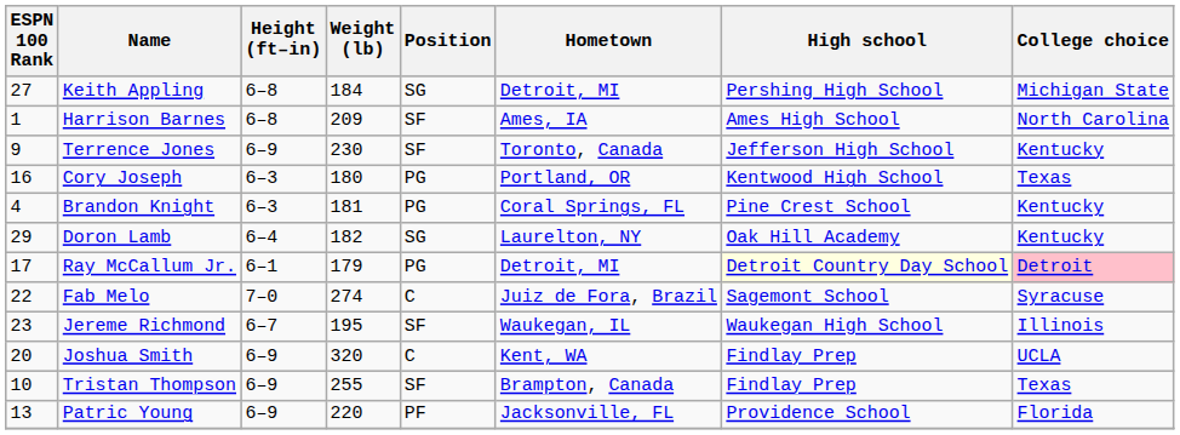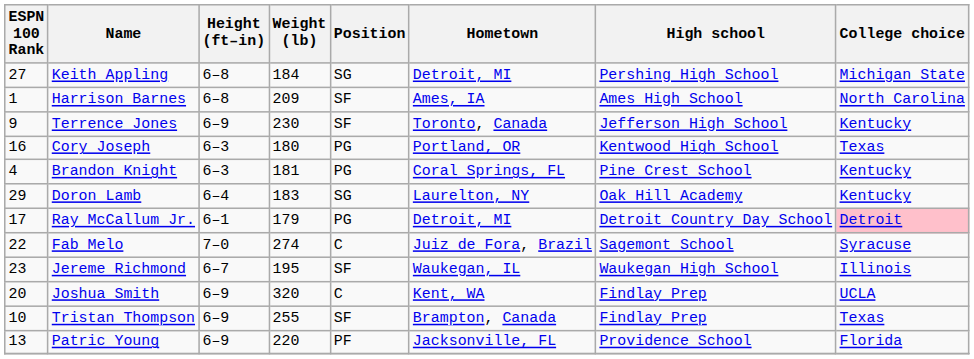 <table class="wikitable sortable" style="font-size: 75%" style="width: 75%">
 <tr>
 <th>ESPN<br> 100 <br> Rank</th>
 <th>Name</th>
 <th>Height<br>(ft–in)</th>
 <th>Weight<br>(lb)</th>
 <th>Position</th>
 <th>Hometown</th>
 <th>High school</th>
 <th>College choice</th>
 </tr>
 <tr>
 <td>27</td>
 <td><a href='#'>Keith Appling</a></td>
 <td>6–8</td>
 <td>184</td>
 <td>SG</td>
 <td><a href='#'>Detroit, MI</a></td>
 <td><a href='#'>Pershing High School</a></td>
 <td><a href='#'>Michigan State</a></td>
 </tr>
 <tr>
 <td>1</td>
 <td><a href='#'>Harrison Barnes</a></td>
 <td>6–8</td>
 <td>209</td>
 <td>SF</td>
 <td><a href='#'>Ames, IA</a></td>
 <td><a href='#'>Ames High School</a></td>
 <td><a href='#'>North Carolina</a></td>
 </tr>
 <tr>
 <td>9</td>
 <td><a href='#'>Terrence Jones</a></td>
 <td>6–9</td>
 <td>230</td>
 <td>SF</td>
 <td><a href='#'>Toronto</a>, <a href='#'>Canada</a></td>
 <td><a href='#'>Jefferson High School</a></td>
 <td><a href='#'>Kentucky</a></td>
 </tr>
 <tr>
 <td>16</td>
 <td><a href='#'>Cory Joseph</a></td>
 <td>6–3</td>
 <td>180</td>
 <td>PG</td>
 <td><a href='#'>Portland, OR</a></td>
 <td><a href='#'>Kentwood High School</a></td>
 <td><a href='#'>Texas</a></td>
 </tr>
 <tr>
 <td>4</td>
 <td><a href='#'>Brandon Knight</a></td>
 <td>6–3</td>
 <td>181</td>
 <td>PG</td>
 <td><a href='#'>Coral Springs, FL</a></td>
 <td><a href='#'>Pine Crest School</a></td>
 <td><a href='#'>Kentucky</a></td>
 </tr>
 <tr>
 <td>29</td>
 <td><a href='#'>Doron Lamb</a></td>
 <td>6–4</td>
-<td>182</td>
+<td>183</td>
 <td>SG</td>
 <td><a href='#'>Laurelton, NY</a></td>
 <td><a href='#'>Oak Hill Academy</a></td>
 <td><a href='#'>Kentucky</a></td>
 </tr>
 <tr>
 <td>17</td>
 <td><a href='#'>Ray McCallum Jr.</a></td>
 <td>6–1</td>
 <td>179</td>
 <td>PG</td>
 <td><a href='#'>Detroit, MI</a></td>
-<td style="background: lightyellow;"><a href='#'>Detroit Country Day School</a></td>
+<td><a href='#'>Detroit Country Day School</a></td>
 <td style="background: pink;"><a href='#'>Detroit</a></td>
 </tr>
 <tr>
 <td>22</td>
 <td><a href='#'>Fab Melo</a></td>
 <td>7–0</td>
 <td>274</td>
 <td>C</td>
 <td><a href='#'>Juiz de Fora</a>, <a href='#'>Brazil</a></td>
 <td><a href='#'>Sagemont School</a></td>
 <td><a href='#'>Syracuse</a></td>
 </tr>
 <tr>
 <td>23</td>
 <td><a href='#'>Jereme Richmond</a></td>
 <td>6–7</td>
 <td>195</td>
 <td>SF</td>
 <td><a href='#'>Waukegan, IL</a></td>
 <td><a href='#'>Waukegan High School</a></td>
 <td><a href='#'>Illinois</a></td>
 </tr>
 <tr>
 <td>20</td>
 <td><a href='#'>Joshua Smith</a></td>
 <td>6–9</td>
 <td>320</td>
 <td>C</td>
 <td><a href='#'>Kent, WA</a></td>
 <td><a href='#'>Findlay Prep</a></td>
 <td><a href='#'>UCLA</a></td>
 </tr>
 <tr>
 <td>10</td>
 <td><a href='#'>Tristan Thompson</a></td>
 <td>6–9</td>
 <td>255</td>
 <td>SF</td>
 <td><a href='#'>Brampton</a>, <a href='#'>Canada</a></td>
 <td><a href='#'>Findlay Prep</a></td>
 <td><a href='#'>Texas</a></td>
 </tr>
 <tr>
 <td>13</td>
 <td><a href='#'>Patric Young</a></td>
 <td>6–9</td>
 <td>220</td>
 <td>PF</td>
 <td><a href='#'>Jacksonville, FL</a></td>
 <td><a href='#'>Providence School</a></td>
 <td><a href='#'>Florida</a></td>
 </tr>
 <tr>
 </tr>
 </table>
